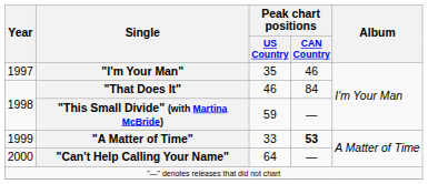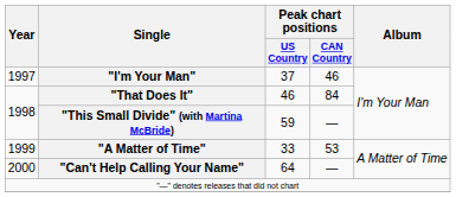 <table class="wikitable plainrowheaders" style="text-align:center;">
 <tr>
 <th rowspan="2">Year</th>
 <th rowspan="2" style="width:18em;">Single</th>
 <th colspan="2">Peak chart<br>positions</th>
 <th rowspan="2">Album</th>
 </tr>
 <tr style="font-size:smaller;">
 <th width="45"><a href='#'>US Country</a></th>
 <th width="45"><a href='#'>CAN Country</a></th>
 </tr>
 <tr>
 <td>1997</td>
 <th scope="row">"I'm Your Man"</th>
-<td>35</td>
+<td>37</td>
 <td>46</td>
 <td align="left" rowspan="3"><em>I'm Your Man</em></td>
 </tr>
 <tr>
 <td rowspan="2">1998</td>
 <th scope="row">"That Does It"</th>
 <td>46</td>
 <td>84</td>
 </tr>
 <tr>
 <th scope="row">"This Small Divide" <small>(with <a href='#'>Martina McBride</a>)</small></th>
 <td>59</td>
 <td>—</td>
 </tr>
 <tr>
 <td>1999</td>
 <th scope="row">"A Matter of Time"</th>
 <td>33</td>
-<td><strong>53</strong></td>
+<td>53</td>
 <td align="left" rowspan="2"><em>A Matter of Time</em></td>
 </tr>
 <tr>
 <td>2000</td>
 <th scope="row">"Can't Help Calling Your Name"</th>
 <td>64</td>
 <td>—</td>
 </tr>
 <tr>
 <td colspan="5" style="font-size:8pt">"—" denotes releases that did not chart</td>
 </tr>
 <tr>
 </tr>
 </table>
